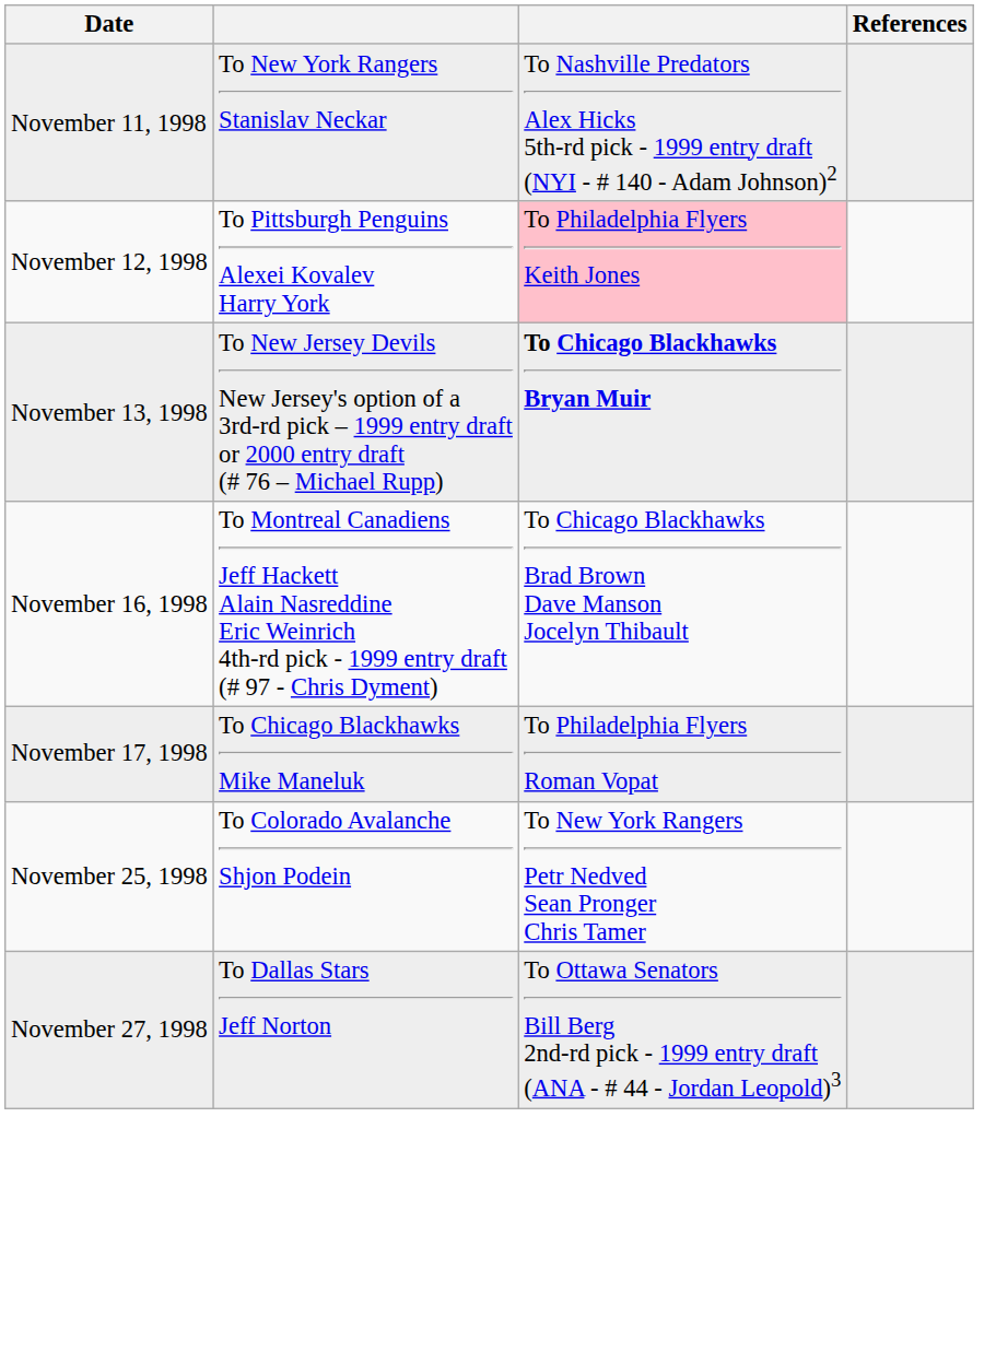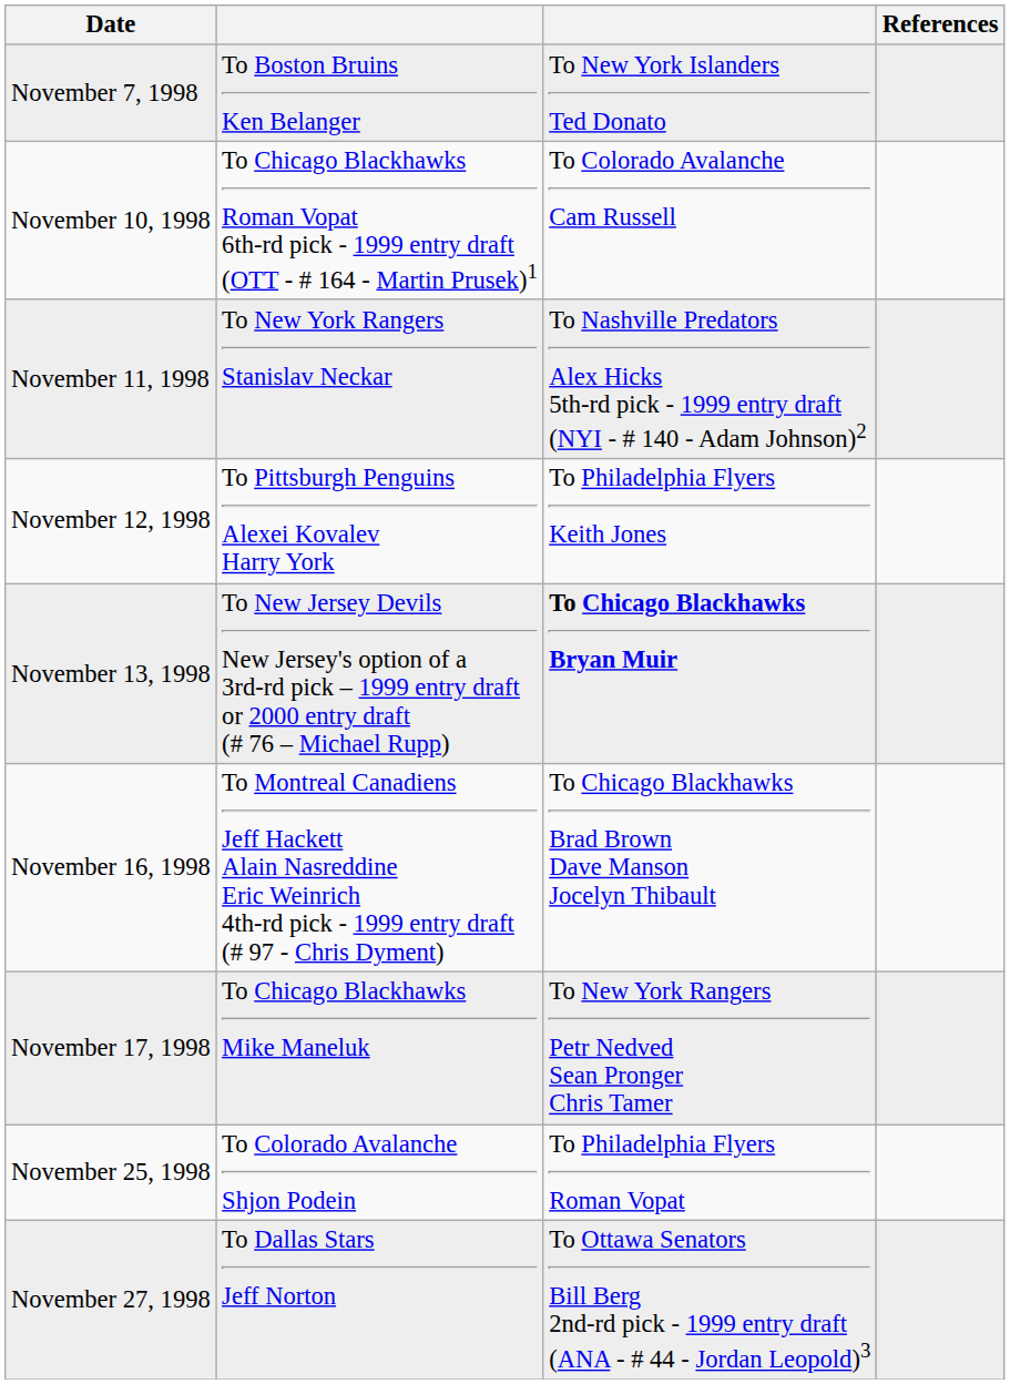 <table class="wikitable">
 <tr>
 <th>Date</th>
 <th></th>
 <th></th>
 <th>References</th>
+</tr>
+<tr bgcolor="#eeeeee">
+<td>November 7, 1998</td>
+<td valign="top">To <a href='#'>Boston Bruins</a><hr><a href='#'>Ken Belanger</a></td>
+<td valign="top">To <a href='#'>New York Islanders</a><hr><a href='#'>Ted Donato</a></td>
+<td></td>
+</tr>
+<tr>
+<td>November 10, 1998</td>
+<td valign="top">To <a href='#'>Chicago Blackhawks</a><hr><a href='#'>Roman Vopat</a><br>6th-rd pick - <a href='#'>1999 entry draft</a><br>(<a href='#'>OTT</a> - # 164 - <a href='#'>Martin Prusek</a>)<sup>1</sup></td>
+<td valign="top">To <a href='#'>Colorado Avalanche</a><hr><a href='#'>Cam Russell</a></td>
+<td></td>
 </tr>
 <tr bgcolor="#eeeeee">
 <td>November 11, 1998</td>
 <td valign="top">To <a href='#'>New York Rangers</a><hr><a href='#'>Stanislav Neckar</a></td>
 <td valign="top">To <a href='#'>Nashville Predators</a><hr><a href='#'>Alex Hicks</a><br>5th-rd pick - <a href='#'>1999 entry draft</a><br>(<a href='#'>NYI</a> - # 140 - Adam Johnson)<sup>2</sup></td>
 <td></td>
 </tr>
 <tr>
 <td>November 12, 1998</td>
 <td valign="top">To <a href='#'>Pittsburgh Penguins</a><hr><a href='#'>Alexei Kovalev</a><br><a href='#'>Harry York</a></td>
-<td valign="top" style="background: pink;">To <a href='#'>Philadelphia Flyers</a><hr><a href='#'>Keith Jones</a></td>
+<td valign="top">To <a href='#'>Philadelphia Flyers</a><hr><a href='#'>Keith Jones</a></td>
 <td></td>
 </tr>
 <tr bgcolor="#eeeeee">
 <td>November 13, 1998</td>
 <td valign="top">To <a href='#'>New Jersey Devils</a><hr>New Jersey's option of a<br>3rd-rd pick – <a href='#'>1999 entry draft</a> <br>or <a href='#'>2000 entry draft</a><br>(# 76 – <a href='#'>Michael Rupp</a>)</td>
 <td valign="top"><strong>To <a href='#'>Chicago Blackhawks</a><hr><a href='#'>Bryan Muir</a></strong></td>
 <td></td>
 </tr>
 <tr>
 <td>November 16, 1998</td>
 <td valign="top">To <a href='#'>Montreal Canadiens</a><hr><a href='#'>Jeff Hackett</a><br><a href='#'>Alain Nasreddine</a><br><a href='#'>Eric Weinrich</a><br>4th-rd pick - <a href='#'>1999 entry draft</a><br>(# 97 - <a href='#'>Chris Dyment</a>)</td>
 <td valign="top">To <a href='#'>Chicago Blackhawks</a><hr><a href='#'>Brad Brown</a><br><a href='#'>Dave Manson</a><br><a href='#'>Jocelyn Thibault</a></td>
 <td></td>
 </tr>
 <tr bgcolor="#eeeeee">
 <td>November 17, 1998</td>
 <td valign="top">To <a href='#'>Chicago Blackhawks</a><hr><a href='#'>Mike Maneluk</a></td>
-<td valign="top">To <a href='#'>Philadelphia Flyers</a><hr><a href='#'>Roman Vopat</a></td>
+<td valign="top">To <a href='#'>New York Rangers</a><hr><a href='#'>Petr Nedved</a><br><a href='#'>Sean Pronger</a><br><a href='#'>Chris Tamer</a></td>
 <td></td>
 </tr>
 <tr>
 <td>November 25, 1998</td>
 <td valign="top">To <a href='#'>Colorado Avalanche</a><hr><a href='#'>Shjon Podein</a></td>
-<td valign="top">To <a href='#'>New York Rangers</a><hr><a href='#'>Petr Nedved</a><br><a href='#'>Sean Pronger</a><br><a href='#'>Chris Tamer</a></td>
+<td valign="top">To <a href='#'>Philadelphia Flyers</a><hr><a href='#'>Roman Vopat</a></td>
 <td></td>
 </tr>
 <tr bgcolor="#eeeeee">
 <td>November 27, 1998</td>
 <td valign="top">To <a href='#'>Dallas Stars</a><hr><a href='#'>Jeff Norton</a></td>
 <td valign="top">To <a href='#'>Ottawa Senators</a><hr><a href='#'>Bill Berg</a><br>2nd-rd pick - <a href='#'>1999 entry draft</a><br>(<a href='#'>ANA</a> - # 44 - <a href='#'>Jordan Leopold</a>)<sup>3</sup></td>
 <td></td>
 </tr>
 </table>
